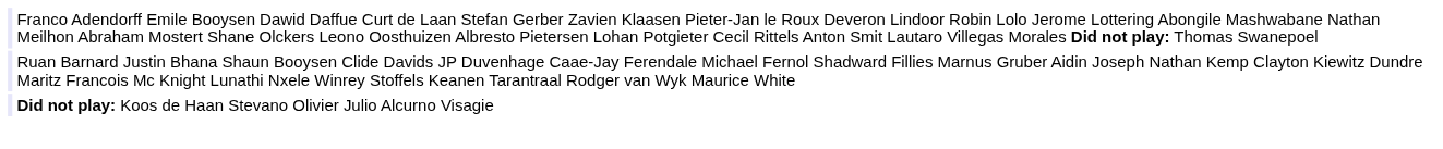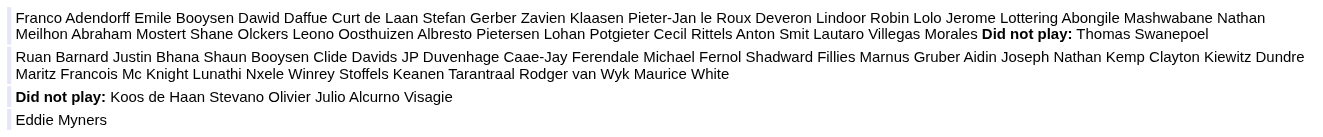 <table cellpadding="2" style="border: 1px solid white; font-size:90%;">
 <tr>
 <td style="text-align:right;" bgcolor="lavender"></td>
 <td style="text-align:left;">Franco Adendorff Emile Booysen Dawid Daffue Curt de Laan Stefan Gerber Zavien Klaasen Pieter-Jan le Roux Deveron Lindoor Robin Lolo Jerome Lottering Abongile Mashwabane Nathan Meilhon Abraham Mostert Shane Olckers Leono Oosthuizen Albresto Pietersen Lohan Potgieter Cecil Rittels Anton Smit Lautaro Villegas Morales <strong>Did not play:</strong> Thomas Swanepoel</td>
 </tr>
 <tr>
 <td style="text-align:right;" bgcolor="lavender"></td>
 <td style="text-align:left;">Ruan Barnard Justin Bhana Shaun Booysen Clide Davids JP Duvenhage Caae-Jay Ferendale Michael Fernol Shadward Fillies Marnus Gruber Aidin Joseph Nathan Kemp Clayton Kiewitz Dundre Maritz Francois Mc Knight Lunathi Nxele Winrey Stoffels Keanen Tarantraal Rodger van Wyk Maurice White</td>
 </tr>
 <tr>
 <td style="text-align:right;" bgcolor="lavender"></td>
 <td style="text-align:left;"><strong>Did not play:</strong> Koos de Haan Stevano Olivier Julio Alcurno Visagie</td>
 </tr>
+<tr>
+<td style="text-align:right;" bgcolor="lavender"></td>
+<td style="text-align:left;">Eddie Myners</td>
+</tr>
 </table>
